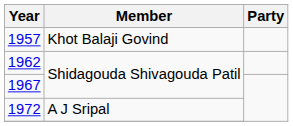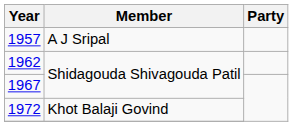 <table class="wikitable sortable">
 <tr>
 <th>Year</th>
 <th>Member</th>
 <th colspan="2">Party</th>
 </tr>
 <tr>
 <td><a href='#'>1957</a></td>
-<td>Khot Balaji Govind</td>
+<td>A J Sripal</td>
 <td></td>
 </tr>
 <tr>
 <td><a href='#'>1962</a></td>
 <td rowspan=2>Shidagouda Shivagouda Patil</td>
 <td></td>
 </tr>
 <tr>
 <td><a href='#'>1967</a></td>
 </tr>
 <tr>
 <td><a href='#'>1972</a></td>
-<td>A J Sripal</td>
+<td>Khot Balaji Govind</td>
 </tr>
 <tr>
 </tr>
 </table>
